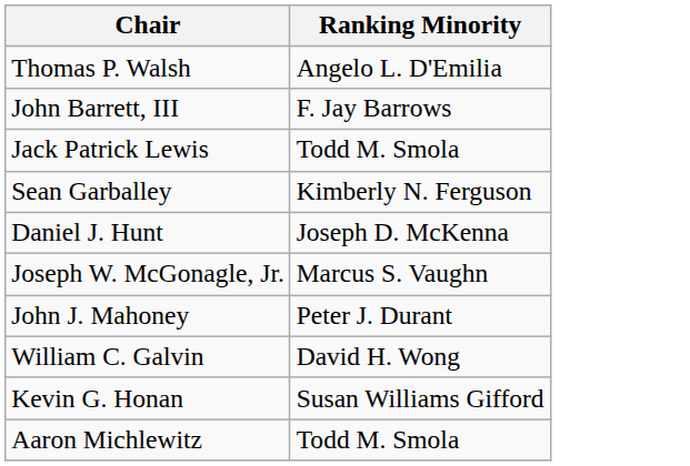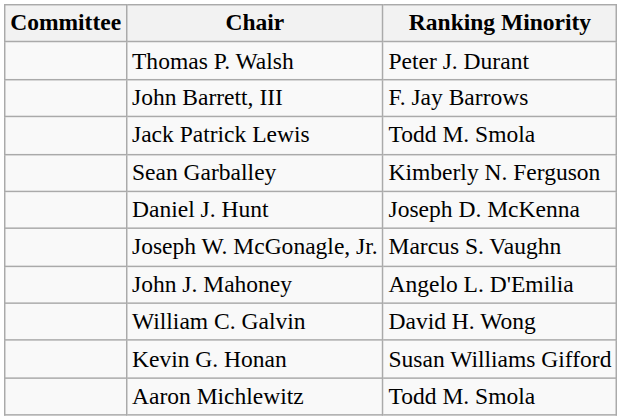 <table class="wikitable sortable">
 <tr>
+<th>Committee</th>
 <th>Chair</th>
 <th>Ranking Minority</th>
 </tr>
 <tr>
+<td></td>
 <td>Thomas P. Walsh</td>
-<td>Angelo L. D'Emilia</td>
+<td>Peter J. Durant</td>
 </tr>
 <tr>
+<td></td>
 <td>John Barrett, III</td>
 <td>F. Jay Barrows</td>
 </tr>
 <tr>
+<td></td>
 <td>Jack Patrick Lewis</td>
 <td>Todd M. Smola</td>
 </tr>
 <tr>
+<td></td>
 <td>Sean Garballey</td>
 <td>Kimberly N. Ferguson</td>
 </tr>
 <tr>
+<td></td>
 <td>Daniel J. Hunt</td>
 <td>Joseph D. McKenna</td>
 </tr>
 <tr>
+<td></td>
 <td>Joseph W. McGonagle, Jr.</td>
 <td>Marcus S. Vaughn</td>
 </tr>
 <tr>
+<td></td>
 <td>John J. Mahoney</td>
-<td>Peter J. Durant</td>
+<td>Angelo L. D'Emilia</td>
 </tr>
 <tr>
+<td></td>
 <td>William C. Galvin</td>
 <td>David H. Wong</td>
 </tr>
 <tr>
+<td></td>
 <td>Kevin G. Honan</td>
 <td>Susan Williams Gifford</td>
 </tr>
 <tr>
+<td></td>
 <td>Aaron Michlewitz</td>
 <td>Todd M. Smola</td>
 </tr>
 </table>
